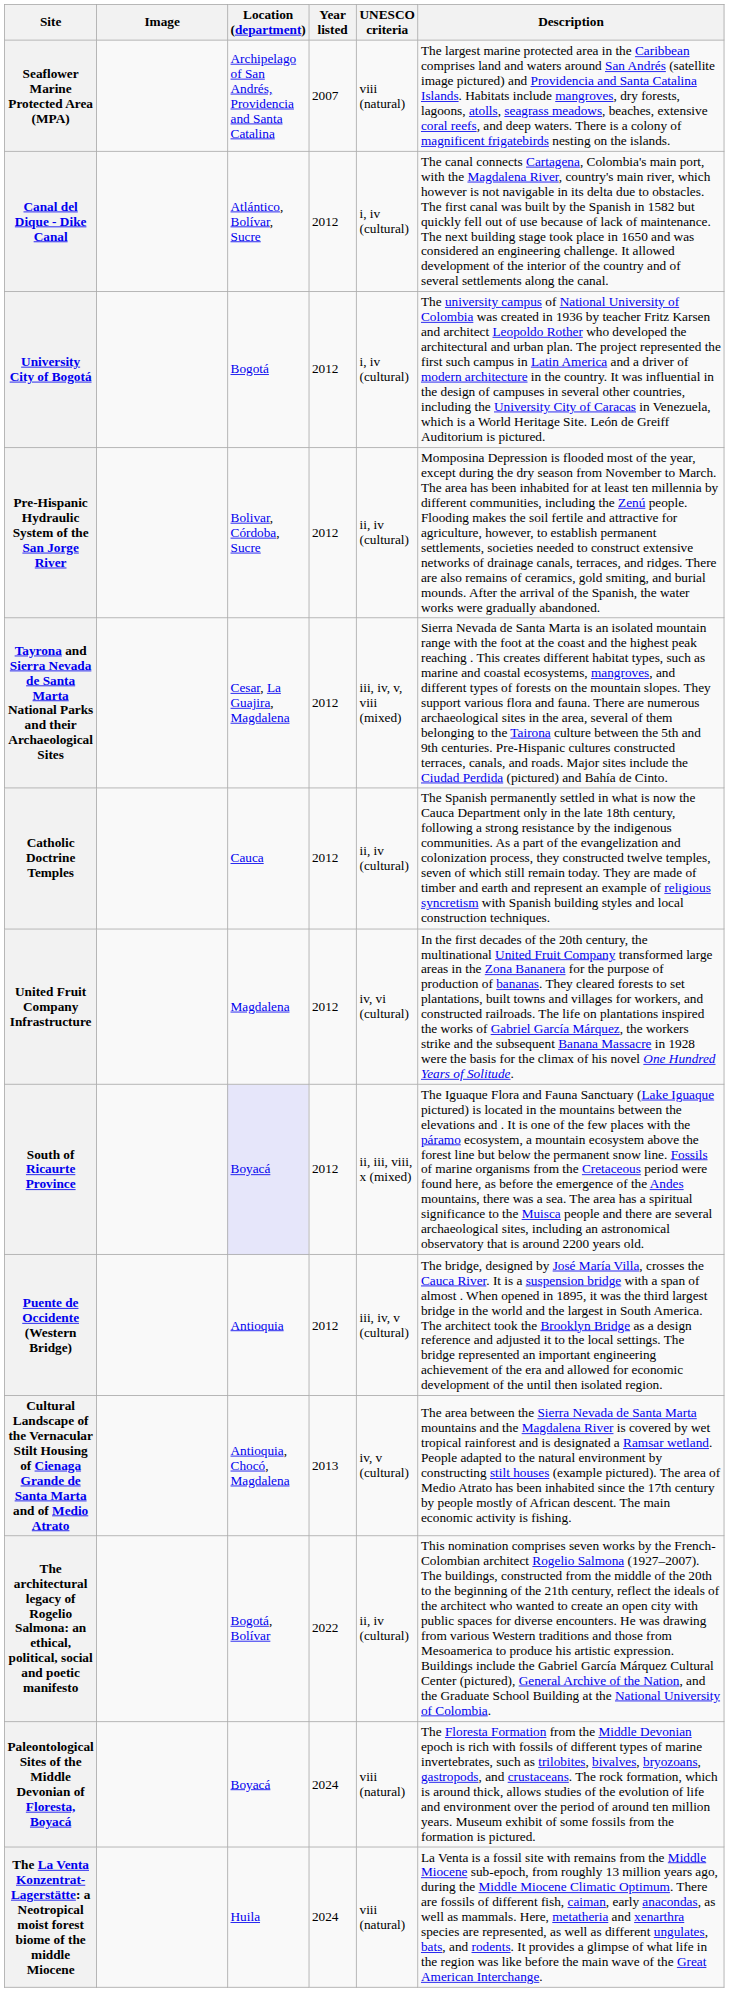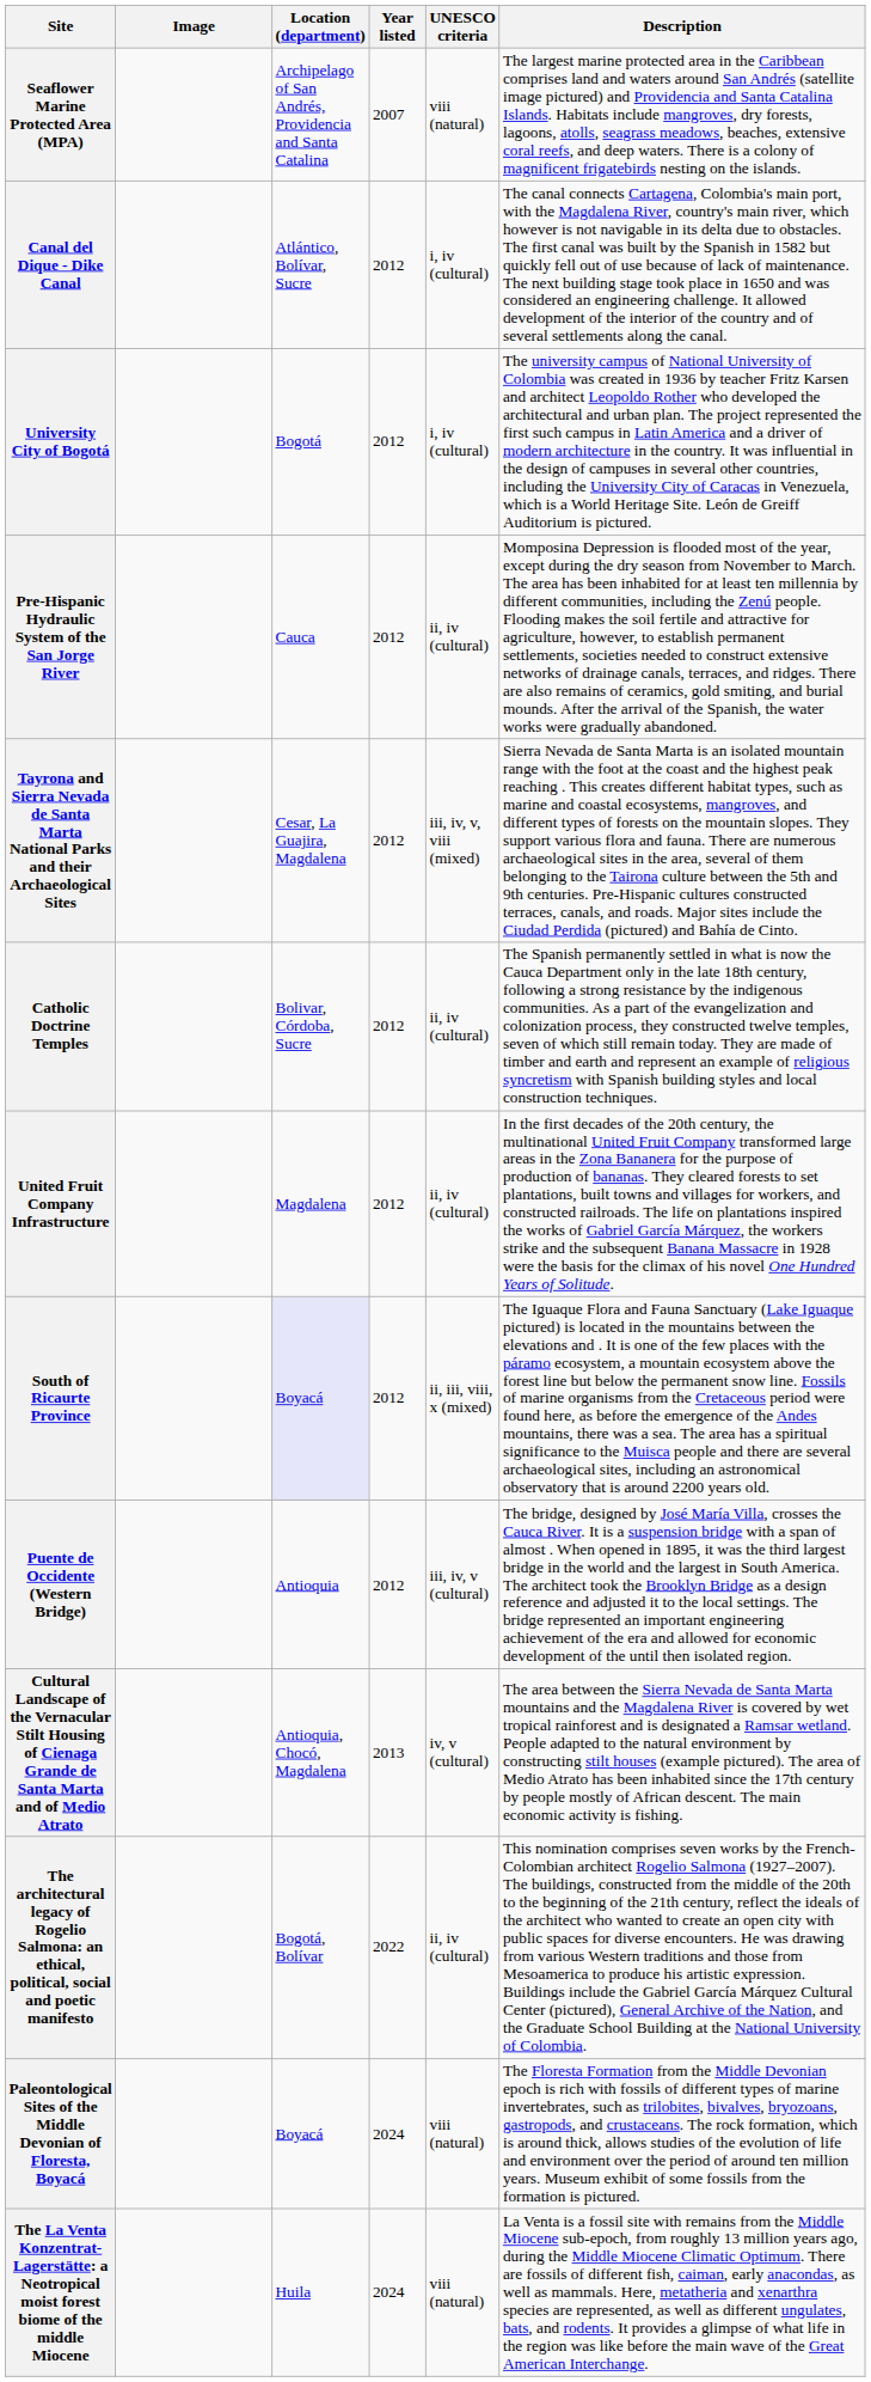 <table class="wikitable sortable plainrowheaders">
 <tr>
 <th style="width:100px;" scope="col">Site</th>
 <th class="unsortable" style="width:150px;" scope="col">Image</th>
 <th style="width:80px;" scope="col">Location (<a href='#'>department</a>)</th>
 <th style="width:50px;" scope="col">Year listed</th>
 <th style="width:60px;" scope="col">UNESCO criteria</th>
 <th scope="col" class="unsortable">Description</th>
 </tr>
 <tr>
 <th scope="row">Seaflower Marine Protected Area (MPA)</th>
 <td></td>
 <td><a href='#'>Archipelago of San Andrés, Providencia and Santa Catalina</a></td>
 <td>2007</td>
 <td>viii (natural)</td>
 <td>The largest marine protected area in the <a href='#'>Caribbean</a> comprises land and waters around <a href='#'>San Andrés</a> (satellite image pictured) and <a href='#'>Providencia and Santa Catalina Islands</a>. Habitats include <a href='#'>mangroves</a>, dry forests, lagoons, <a href='#'>atolls</a>, <a href='#'>seagrass meadows</a>, beaches, extensive <a href='#'>coral reefs</a>, and deep waters. There is a colony of <a href='#'>magnificent frigatebirds</a> nesting on the islands.</td>
 </tr>
 <tr>
 <th scope="row"><a href='#'>Canal del Dique - Dike Canal</a></th>
 <td></td>
 <td><a href='#'>Atlántico</a>, <a href='#'>Bolívar</a>, <a href='#'>Sucre</a></td>
 <td>2012</td>
 <td>i, iv (cultural)</td>
 <td>The canal connects <a href='#'>Cartagena</a>, Colombia's main port, with the <a href='#'>Magdalena River</a>, country's main river, which however is not navigable in its delta due to obstacles. The first canal was built by the Spanish in 1582 but quickly fell out of use because of lack of maintenance. The next building stage took place in 1650 and was considered an engineering challenge. It allowed development of the interior of the country and of several settlements along the canal.</td>
 </tr>
 <tr>
 <th scope="row"><a href='#'>University City of Bogotá</a></th>
 <td></td>
 <td><a href='#'>Bogotá</a></td>
 <td>2012</td>
 <td>i, iv (cultural)</td>
 <td>The <a href='#'>university campus</a> of <a href='#'>National University of Colombia</a> was created in 1936 by teacher Fritz Karsen and architect <a href='#'>Leopoldo Rother</a> who developed the architectural and urban plan. The project represented the first such campus in <a href='#'>Latin America</a> and a driver of <a href='#'>modern architecture</a> in the country. It was influential in the design of campuses in several other countries, including the <a href='#'>University City of Caracas</a> in Venezuela, which is a World Heritage Site. León de Greiff Auditorium is pictured.</td>
 </tr>
 <tr>
 <th scope="row">Pre-Hispanic Hydraulic System of the <a href='#'>San Jorge River</a></th>
 <td></td>
-<td><a href='#'>Bolivar</a>, <a href='#'>Córdoba</a>, <a href='#'>Sucre</a></td>
+<td><a href='#'>Cauca</a></td>
 <td>2012</td>
 <td>ii, iv (cultural)</td>
 <td>Momposina Depression is flooded most of the year, except during the dry season from November to March. The area has been inhabited for at least ten millennia by different communities, including the <a href='#'>Zenú</a> people. Flooding makes the soil fertile and attractive for agriculture, however, to establish permanent settlements, societies needed to construct extensive networks of drainage canals, terraces, and ridges. There are also remains of ceramics, gold smiting, and burial mounds. After the arrival of the Spanish, the water works were gradually abandoned.</td>
 </tr>
 <tr>
 <th scope="row"><a href='#'>Tayrona</a> and <a href='#'>Sierra Nevada de Santa Marta</a> National Parks and their Archaeological Sites</th>
 <td></td>
 <td><a href='#'>Cesar</a>, <a href='#'>La Guajira</a>, <a href='#'>Magdalena</a></td>
 <td>2012</td>
 <td>iii, iv, v, viii (mixed)</td>
 <td>Sierra Nevada de Santa Marta is an isolated mountain range with the foot at the coast and the highest peak reaching . This creates different habitat types, such as marine and coastal ecosystems, <a href='#'>mangroves</a>, and different types of forests on the mountain slopes. They support various flora and fauna. There are numerous archaeological sites in the area, several of them belonging to the <a href='#'>Tairona</a> culture between the 5th and 9th centuries. Pre-Hispanic cultures constructed terraces, canals, and roads. Major sites include the <a href='#'>Ciudad Perdida</a> (pictured) and Bahía de Cinto.</td>
 </tr>
 <tr>
 <th scope="row">Catholic Doctrine Temples</th>
 <td></td>
-<td><a href='#'>Cauca</a></td>
+<td><a href='#'>Bolivar</a>, <a href='#'>Córdoba</a>, <a href='#'>Sucre</a></td>
 <td>2012</td>
 <td>ii, iv (cultural)</td>
 <td>The Spanish permanently settled in what is now the Cauca Department only in the late 18th century, following a strong resistance by the indigenous communities. As a part of the evangelization and colonization process, they constructed twelve temples, seven of which still remain today. They are made of timber and earth and represent an example of <a href='#'>religious syncretism</a> with Spanish building styles and local construction techniques.</td>
 </tr>
 <tr>
 <th scope="row">United Fruit Company Infrastructure</th>
 <td></td>
 <td><a href='#'>Magdalena</a></td>
 <td>2012</td>
-<td>iv, vi (cultural)</td>
+<td>ii, iv (cultural)</td>
 <td>In the first decades of the 20th century, the multinational <a href='#'>United Fruit Company</a> transformed large areas in the <a href='#'>Zona Bananera</a> for the purpose of production of <a href='#'>bananas</a>. They cleared forests to set plantations, built towns and villages for workers, and constructed railroads. The life on plantations inspired the works of <a href='#'>Gabriel García Márquez</a>, the workers strike and the subsequent <a href='#'>Banana Massacre</a> in 1928 were the basis for the climax of his novel <em><a href='#'>One Hundred Years of Solitude</a></em>.</td>
 </tr>
 <tr>
 <th scope="row">South of <a href='#'>Ricaurte Province</a></th>
 <td></td>
 <td style="background: lavender;"><a href='#'>Boyacá</a></td>
 <td>2012</td>
 <td>ii, iii, viii, x (mixed)</td>
 <td>The Iguaque Flora and Fauna Sanctuary (<a href='#'>Lake Iguaque</a> pictured) is located in the mountains between the elevations  and . It is one of the few places with the <a href='#'>páramo</a> ecosystem, a mountain ecosystem above the forest line but below the permanent snow line. <a href='#'>Fossils</a> of marine organisms from the <a href='#'>Cretaceous</a> period were found here, as before the emergence of the <a href='#'>Andes</a> mountains, there was a sea. The area has a spiritual significance to the <a href='#'>Muisca</a> people and there are several archaeological sites, including an astronomical observatory that is around 2200 years old.</td>
 </tr>
 <tr>
 <th scope="row"><a href='#'>Puente de Occidente</a> (Western Bridge)</th>
 <td></td>
 <td><a href='#'>Antioquia</a></td>
 <td>2012</td>
 <td>iii, iv, v (cultural)</td>
 <td>The bridge, designed by <a href='#'>José María Villa</a>, crosses the <a href='#'>Cauca River</a>. It is a <a href='#'>suspension bridge</a> with a span of almost . When opened in 1895, it was the third largest bridge in the world and the largest in South America. The architect took the <a href='#'>Brooklyn Bridge</a> as a design reference and adjusted it to the local settings. The bridge represented an important engineering achievement of the era and allowed for economic development of the until then isolated region.</td>
 </tr>
 <tr>
 <th scope="row">Cultural Landscape of the Vernacular Stilt Housing of <a href='#'>Cienaga Grande de Santa Marta</a> and of <a href='#'>Medio Atrato</a></th>
 <td></td>
 <td><a href='#'>Antioquia</a>, <a href='#'>Chocó</a>, <a href='#'>Magdalena</a></td>
 <td>2013</td>
 <td>iv, v (cultural)</td>
 <td>The area between the <a href='#'>Sierra Nevada de Santa Marta</a> mountains and the <a href='#'>Magdalena River</a> is covered by wet tropical rainforest and is designated a <a href='#'>Ramsar wetland</a>. People adapted to the natural environment by constructing <a href='#'>stilt houses</a> (example pictured). The area of Medio Atrato has been inhabited since the 17th century by people mostly of African descent. The main economic activity is fishing.</td>
 </tr>
 <tr>
 <th scope="row">The architectural legacy of Rogelio Salmona: an ethical, political, social and poetic manifesto</th>
 <td></td>
 <td><a href='#'>Bogotá</a>, <a href='#'>Bolívar</a></td>
 <td>2022</td>
 <td>ii, iv (cultural)</td>
 <td>This nomination comprises seven works by the French-Colombian architect <a href='#'>Rogelio Salmona</a> (1927–2007). The buildings, constructed from the middle of the 20th to the beginning of the 21th century, reflect the ideals of the architect who wanted to create an open city with public spaces for diverse encounters. He was drawing from various Western traditions and those from Mesoamerica to produce his artistic expression. Buildings include the Gabriel García Márquez Cultural Center (pictured), <a href='#'>General Archive of the Nation</a>, and the Graduate School Building at the <a href='#'>National University of Colombia</a>.</td>
 </tr>
 <tr>
 <th scope="row">Paleontological Sites of the Middle Devonian of <a href='#'>Floresta, Boyacá</a></th>
 <td></td>
 <td><a href='#'>Boyacá</a></td>
 <td>2024</td>
 <td>viii (natural)</td>
 <td>The <a href='#'>Floresta Formation</a> from the <a href='#'>Middle Devonian</a> epoch is rich with fossils of different types of marine invertebrates, such as <a href='#'>trilobites</a>, <a href='#'>bivalves</a>, <a href='#'>bryozoans</a>, <a href='#'>gastropods</a>, and <a href='#'>crustaceans</a>. The rock formation, which is around  thick, allows studies of the evolution of life and environment over the period of around ten million years. Museum exhibit of some fossils from the formation is pictured.</td>
 </tr>
 <tr>
 <th scope="row">The <a href='#'>La Venta Konzentrat-Lagerstätte</a>: a Neotropical moist forest biome of the middle Miocene</th>
 <td></td>
 <td><a href='#'>Huila</a></td>
 <td>2024</td>
 <td>viii (natural)</td>
 <td>La Venta is a fossil site with remains from the <a href='#'>Middle Miocene</a> sub-epoch, from roughly 13 million years ago, during the <a href='#'>Middle Miocene Climatic Optimum</a>. There are fossils of different fish, <a href='#'>caiman</a>, early <a href='#'>anacondas</a>, as well as mammals. Here, <a href='#'>metatheria</a> and <a href='#'>xenarthra</a> species are represented, as well as different <a href='#'>ungulates</a>, <a href='#'>bats</a>, and <a href='#'>rodents</a>. It provides a glimpse of what life in the region was like before the main wave of the <a href='#'>Great American Interchange</a>.</td>
 </tr>
 </table>
